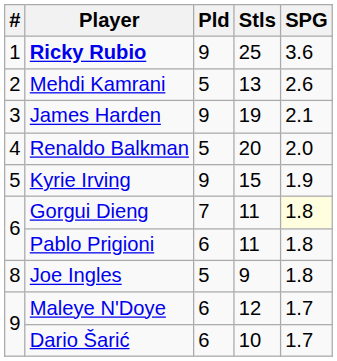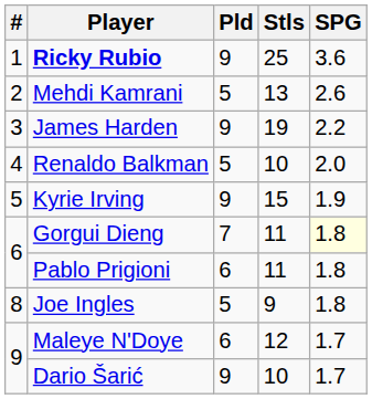 <table class=wikitable>
 <tr>
 <th>#</th>
 <th>Player</th>
 <th>Pld</th>
 <th>Stls</th>
 <th>SPG</th>
 </tr>
 <tr>
 <td>1</td>
 <td> <strong><a href='#'>Ricky Rubio</a></strong></td>
 <td>9</td>
 <td>25</td>
 <td>3.6</td>
 </tr>
 <tr>
 <td>2</td>
 <td> <a href='#'>Mehdi Kamrani</a></td>
 <td>5</td>
 <td>13</td>
 <td>2.6</td>
 </tr>
 <tr>
 <td>3</td>
 <td> <a href='#'>James Harden</a></td>
 <td>9</td>
 <td>19</td>
-<td>2.1</td>
+<td>2.2</td>
 </tr>
 <tr>
 <td>4</td>
 <td> <a href='#'>Renaldo Balkman</a></td>
 <td>5</td>
-<td>20</td>
+<td>10</td>
 <td>2.0</td>
 </tr>
 <tr>
 <td>5</td>
 <td> <a href='#'>Kyrie Irving</a></td>
 <td>9</td>
 <td>15</td>
 <td>1.9</td>
 </tr>
 <tr>
 <td rowspan=2>6</td>
 <td> <a href='#'>Gorgui Dieng</a></td>
 <td>7</td>
 <td>11</td>
 <td style="background: lightyellow;">1.8</td>
 </tr>
 <tr>
 <td> <a href='#'>Pablo Prigioni</a></td>
 <td>6</td>
 <td>11</td>
 <td>1.8</td>
 </tr>
 <tr>
 <td>8</td>
 <td> <a href='#'>Joe Ingles</a></td>
 <td>5</td>
 <td>9</td>
 <td>1.8</td>
 </tr>
 <tr>
 <td rowspan=2>9</td>
 <td> <a href='#'>Maleye N'Doye</a></td>
 <td>6</td>
 <td>12</td>
 <td>1.7</td>
 </tr>
 <tr>
 <td> <a href='#'>Dario Šarić</a></td>
-<td>6</td>
+<td>9</td>
 <td>10</td>
 <td>1.7</td>
 </tr>
 </table>
